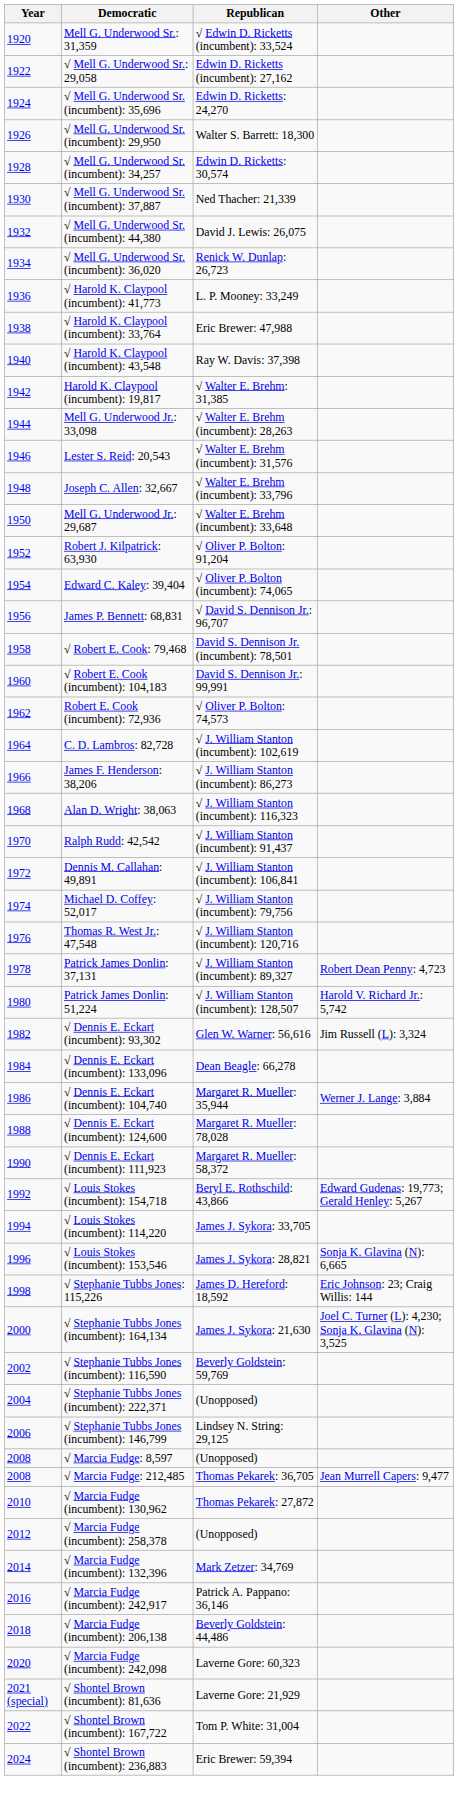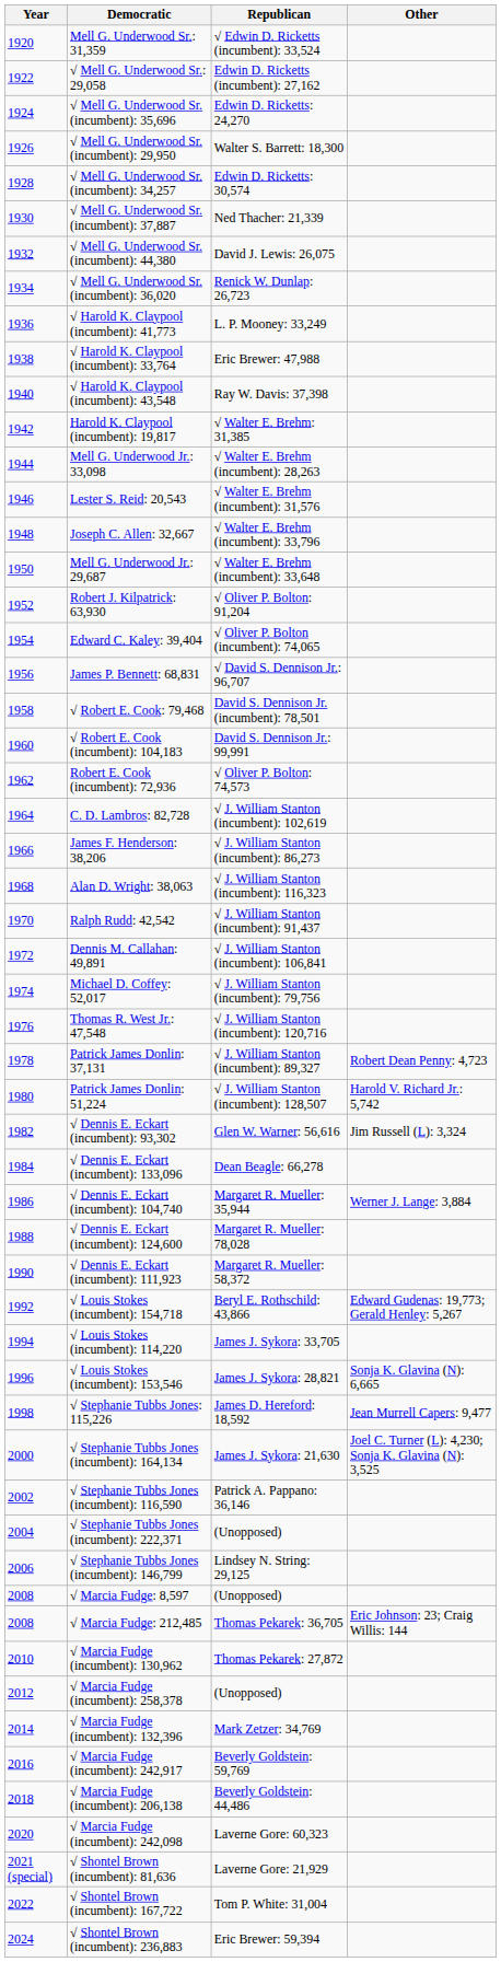 <table class=wikitable>
 <tr>
 <th>Year</th>
 <th>Democratic</th>
 <th>Republican</th>
 <th>Other</th>
 </tr>
 <tr>
 <td><a href='#'>1920</a></td>
 <td><a href='#'>Mell G. Underwood Sr.</a>: 31,359</td>
 <td>√ <a href='#'>Edwin D. Ricketts</a> (incumbent): 33,524</td>
 <td> </td>
 </tr>
 <tr>
 <td><a href='#'>1922</a></td>
 <td>√ <a href='#'>Mell G. Underwood Sr.</a>: 29,058</td>
 <td><a href='#'>Edwin D. Ricketts</a> (incumbent): 27,162</td>
 <td> </td>
 </tr>
 <tr>
 <td><a href='#'>1924</a></td>
 <td>√ <a href='#'>Mell G. Underwood Sr.</a> (incumbent): 35,696</td>
 <td><a href='#'>Edwin D. Ricketts</a>: 24,270</td>
 <td> </td>
 </tr>
 <tr>
 <td><a href='#'>1926</a></td>
 <td>√ <a href='#'>Mell G. Underwood Sr.</a> (incumbent): 29,950</td>
 <td>Walter S. Barrett: 18,300</td>
 <td> </td>
 </tr>
 <tr>
 <td><a href='#'>1928</a></td>
 <td>√ <a href='#'>Mell G. Underwood Sr.</a> (incumbent): 34,257</td>
 <td><a href='#'>Edwin D. Ricketts</a>: 30,574</td>
 <td> </td>
 </tr>
 <tr>
 <td><a href='#'>1930</a></td>
 <td>√ <a href='#'>Mell G. Underwood Sr.</a> (incumbent): 37,887</td>
 <td>Ned Thacher: 21,339</td>
 <td> </td>
 </tr>
 <tr>
 <td><a href='#'>1932</a></td>
 <td>√ <a href='#'>Mell G. Underwood Sr.</a> (incumbent): 44,380</td>
 <td>David J. Lewis: 26,075</td>
 <td> </td>
 </tr>
 <tr>
 <td><a href='#'>1934</a></td>
 <td>√ <a href='#'>Mell G. Underwood Sr.</a> (incumbent): 36,020</td>
 <td><a href='#'>Renick W. Dunlap</a>: 26,723</td>
 <td> </td>
 </tr>
 <tr>
 <td><a href='#'>1936</a></td>
 <td>√ <a href='#'>Harold K. Claypool</a> (incumbent): 41,773</td>
 <td>L. P. Mooney: 33,249</td>
 <td> </td>
 </tr>
 <tr>
 <td><a href='#'>1938</a></td>
 <td>√ <a href='#'>Harold K. Claypool</a> (incumbent): 33,764</td>
 <td>Eric Brewer: 47,988</td>
 <td> </td>
 </tr>
 <tr>
 <td><a href='#'>1940</a></td>
 <td>√ <a href='#'>Harold K. Claypool</a> (incumbent): 43,548</td>
 <td>Ray W. Davis: 37,398</td>
 <td> </td>
 </tr>
 <tr>
 <td><a href='#'>1942</a></td>
 <td><a href='#'>Harold K. Claypool</a> (incumbent): 19,817</td>
 <td>√ <a href='#'>Walter E. Brehm</a>: 31,385</td>
 <td> </td>
 </tr>
 <tr>
 <td><a href='#'>1944</a></td>
 <td><a href='#'>Mell G. Underwood Jr.</a>: 33,098</td>
 <td>√ <a href='#'>Walter E. Brehm</a> (incumbent): 28,263</td>
 <td> </td>
 </tr>
 <tr>
 <td><a href='#'>1946</a></td>
 <td><a href='#'>Lester S. Reid</a>: 20,543</td>
 <td>√ <a href='#'>Walter E. Brehm</a> (incumbent): 31,576</td>
 <td> </td>
 </tr>
 <tr>
 <td><a href='#'>1948</a></td>
 <td><a href='#'>Joseph C. Allen</a>: 32,667</td>
 <td>√ <a href='#'>Walter E. Brehm</a> (incumbent): 33,796</td>
 <td> </td>
 </tr>
 <tr>
 <td><a href='#'>1950</a></td>
 <td><a href='#'>Mell G. Underwood Jr.</a>: 29,687</td>
 <td>√ <a href='#'>Walter E. Brehm</a> (incumbent): 33,648</td>
 <td> </td>
 </tr>
 <tr>
 <td><a href='#'>1952</a></td>
 <td><a href='#'>Robert J. Kilpatrick</a>: 63,930</td>
 <td>√ <a href='#'>Oliver P. Bolton</a>: 91,204</td>
 <td> </td>
 </tr>
 <tr>
 <td><a href='#'>1954</a></td>
 <td><a href='#'>Edward C. Kaley</a>: 39,404</td>
 <td>√ <a href='#'>Oliver P. Bolton</a> (incumbent): 74,065</td>
 <td> </td>
 </tr>
 <tr>
 <td><a href='#'>1956</a></td>
 <td><a href='#'>James P. Bennett</a>: 68,831</td>
 <td>√ <a href='#'>David S. Dennison Jr.</a>: 96,707</td>
 <td> </td>
 </tr>
 <tr>
 <td><a href='#'>1958</a></td>
 <td>√ <a href='#'>Robert E. Cook</a>: 79,468</td>
 <td><a href='#'>David S. Dennison Jr.</a> (incumbent): 78,501</td>
 <td> </td>
 </tr>
 <tr>
 <td><a href='#'>1960</a></td>
 <td>√ <a href='#'>Robert E. Cook</a> (incumbent): 104,183</td>
 <td><a href='#'>David S. Dennison Jr.</a>: 99,991</td>
 <td> </td>
 </tr>
 <tr>
 <td><a href='#'>1962</a></td>
 <td><a href='#'>Robert E. Cook</a> (incumbent): 72,936</td>
 <td>√ <a href='#'>Oliver P. Bolton</a>: 74,573</td>
 <td> </td>
 </tr>
 <tr>
 <td><a href='#'>1964</a></td>
 <td><a href='#'>C. D. Lambros</a>: 82,728</td>
 <td>√ <a href='#'>J. William Stanton</a> (incumbent): 102,619</td>
 <td> </td>
 </tr>
 <tr>
 <td><a href='#'>1966</a></td>
 <td><a href='#'>James F. Henderson</a>: 38,206</td>
 <td>√ <a href='#'>J. William Stanton</a> (incumbent): 86,273</td>
 <td> </td>
 </tr>
 <tr>
 <td><a href='#'>1968</a></td>
 <td><a href='#'>Alan D. Wright</a>: 38,063</td>
 <td>√ <a href='#'>J. William Stanton</a> (incumbent): 116,323</td>
 <td> </td>
 </tr>
 <tr>
 <td><a href='#'>1970</a></td>
 <td><a href='#'>Ralph Rudd</a>: 42,542</td>
 <td>√ <a href='#'>J. William Stanton</a> (incumbent): 91,437</td>
 <td> </td>
 </tr>
 <tr>
 <td><a href='#'>1972</a></td>
 <td><a href='#'>Dennis M. Callahan</a>: 49,891</td>
 <td>√ <a href='#'>J. William Stanton</a> (incumbent): 106,841</td>
 <td> </td>
 </tr>
 <tr>
 <td><a href='#'>1974</a></td>
 <td><a href='#'>Michael D. Coffey</a>: 52,017</td>
 <td>√ <a href='#'>J. William Stanton</a> (incumbent): 79,756</td>
 <td> </td>
 </tr>
 <tr>
 <td><a href='#'>1976</a></td>
 <td><a href='#'>Thomas R. West Jr.</a>: 47,548</td>
 <td>√ <a href='#'>J. William Stanton</a> (incumbent): 120,716</td>
 <td> </td>
 </tr>
 <tr>
 <td><a href='#'>1978</a></td>
 <td><a href='#'>Patrick James Donlin</a>: 37,131</td>
 <td>√ <a href='#'>J. William Stanton</a> (incumbent): 89,327</td>
 <td><a href='#'>Robert Dean Penny</a>: 4,723</td>
 </tr>
 <tr>
 <td><a href='#'>1980</a></td>
 <td><a href='#'>Patrick James Donlin</a>: 51,224</td>
 <td>√ <a href='#'>J. William Stanton</a> (incumbent): 128,507</td>
 <td><a href='#'>Harold V. Richard Jr.</a>: 5,742</td>
 </tr>
 <tr>
 <td><a href='#'>1982</a></td>
 <td>√ <a href='#'>Dennis E. Eckart</a> (incumbent): 93,302</td>
 <td><a href='#'>Glen W. Warner</a>: 56,616</td>
 <td>Jim Russell (<a href='#'>L</a>): 3,324</td>
 </tr>
 <tr>
 <td><a href='#'>1984</a></td>
 <td>√ <a href='#'>Dennis E. Eckart</a> (incumbent): 133,096</td>
 <td><a href='#'>Dean Beagle</a>: 66,278</td>
 <td> </td>
 </tr>
 <tr>
 <td><a href='#'>1986</a></td>
 <td>√ <a href='#'>Dennis E. Eckart</a> (incumbent): 104,740</td>
 <td><a href='#'>Margaret R. Mueller</a>: 35,944</td>
 <td><a href='#'>Werner J. Lange</a>: 3,884</td>
 </tr>
 <tr>
 <td><a href='#'>1988</a></td>
 <td>√ <a href='#'>Dennis E. Eckart</a> (incumbent): 124,600</td>
 <td><a href='#'>Margaret R. Mueller</a>: 78,028</td>
 <td> </td>
 </tr>
 <tr>
 <td><a href='#'>1990</a></td>
 <td>√ <a href='#'>Dennis E. Eckart</a> (incumbent): 111,923</td>
 <td><a href='#'>Margaret R. Mueller</a>: 58,372</td>
 <td> </td>
 </tr>
 <tr>
 <td><a href='#'>1992</a></td>
 <td>√ <a href='#'>Louis Stokes</a> (incumbent): 154,718</td>
 <td><a href='#'>Beryl E. Rothschild</a>: 43,866</td>
 <td><a href='#'>Edward Gudenas</a>: 19,773; <a href='#'>Gerald Henley</a>: 5,267</td>
 </tr>
 <tr>
 <td><a href='#'>1994</a></td>
 <td>√ <a href='#'>Louis Stokes</a> (incumbent): 114,220</td>
 <td><a href='#'>James J. Sykora</a>: 33,705</td>
 <td> </td>
 </tr>
 <tr>
 <td><a href='#'>1996</a></td>
 <td>√ <a href='#'>Louis Stokes</a> (incumbent): 153,546</td>
 <td><a href='#'>James J. Sykora</a>: 28,821</td>
 <td><a href='#'>Sonja K. Glavina</a> (<a href='#'>N</a>): 6,665</td>
 </tr>
 <tr>
 <td><a href='#'>1998</a></td>
 <td>√ <a href='#'>Stephanie Tubbs Jones</a>: 115,226</td>
 <td><a href='#'>James D. Hereford</a>: 18,592</td>
-<td><a href='#'>Eric Johnson</a>: 23; Craig Willis: 144  </td>
+<td><a href='#'>Jean Murrell Capers</a>: 9,477</td>
 </tr>
 <tr>
 <td><a href='#'>2000</a></td>
 <td>√ <a href='#'>Stephanie Tubbs Jones</a> (incumbent): 164,134</td>
 <td><a href='#'>James J. Sykora</a>: 21,630</td>
 <td><a href='#'>Joel C. Turner</a> (<a href='#'>L</a>): 4,230; <a href='#'>Sonja K. Glavina</a> (<a href='#'>N</a>): 3,525</td>
 </tr>
 <tr>
 <td><a href='#'>2002</a></td>
 <td>√ <a href='#'>Stephanie Tubbs Jones</a> (incumbent): 116,590</td>
-<td><a href='#'>Beverly Goldstein</a>: 59,769</td>
+<td>Patrick A. Pappano: 36,146</td>
 <td> </td>
 </tr>
 <tr>
 <td><a href='#'>2004</a></td>
 <td>√ <a href='#'>Stephanie Tubbs Jones</a> (incumbent): 222,371</td>
 <td>(Unopposed)</td>
 <td> </td>
 </tr>
 <tr>
 <td><a href='#'>2006</a></td>
 <td>√ <a href='#'>Stephanie Tubbs Jones</a> (incumbent): 146,799</td>
 <td>Lindsey N. String: 29,125</td>
 <td> </td>
 </tr>
 <tr>
 <td><a href='#'>2008</a></td>
 <td>√ <a href='#'>Marcia Fudge</a>: 8,597</td>
 <td>(Unopposed)</td>
 <td> </td>
 </tr>
 <tr>
 <td><a href='#'>2008</a></td>
 <td>√ <a href='#'>Marcia Fudge</a>: 212,485</td>
 <td><a href='#'>Thomas Pekarek</a>: 36,705</td>
-<td><a href='#'>Jean Murrell Capers</a>: 9,477</td>
+<td><a href='#'>Eric Johnson</a>: 23; Craig Willis: 144  </td>
 </tr>
 <tr>
 <td><a href='#'>2010</a></td>
 <td>√ <a href='#'>Marcia Fudge</a> (incumbent): 130,962</td>
 <td><a href='#'>Thomas Pekarek</a>: 27,872</td>
 <td> </td>
 </tr>
 <tr>
 <td><a href='#'>2012</a></td>
 <td>√ <a href='#'>Marcia Fudge</a> (incumbent): 258,378</td>
 <td>(Unopposed)</td>
 <td> </td>
 </tr>
 <tr>
 <td><a href='#'>2014</a></td>
 <td>√ <a href='#'>Marcia Fudge</a> (incumbent): 132,396</td>
 <td><a href='#'>Mark Zetzer</a>: 34,769</td>
 <td> </td>
 </tr>
 <tr>
 <td><a href='#'>2016</a></td>
 <td>√ <a href='#'>Marcia Fudge</a> (incumbent): 242,917</td>
-<td>Patrick A. Pappano: 36,146</td>
+<td><a href='#'>Beverly Goldstein</a>: 59,769</td>
 <td> </td>
 </tr>
 <tr>
 <td><a href='#'>2018</a></td>
 <td>√ <a href='#'>Marcia Fudge</a> (incumbent): 206,138</td>
 <td><a href='#'>Beverly Goldstein</a>: 44,486</td>
 <td> </td>
 </tr>
 <tr>
 <td><a href='#'>2020</a></td>
 <td>√ <a href='#'>Marcia Fudge</a> (incumbent): 242,098</td>
 <td>Laverne Gore: 60,323</td>
 <td></td>
 </tr>
 <tr>
 <td><a href='#'>2021 (special)</a></td>
 <td>√ <a href='#'>Shontel Brown</a> (incumbent): 81,636</td>
 <td>Laverne Gore: 21,929</td>
 <td></td>
 </tr>
 <tr>
 <td><a href='#'>2022</a></td>
 <td>√ <a href='#'>Shontel Brown</a> (incumbent): 167,722</td>
 <td>Tom P. White: 31,004</td>
 <td></td>
 </tr>
 <tr>
 <td><a href='#'>2024</a></td>
 <td>√ <a href='#'>Shontel Brown</a> (incumbent): 236,883</td>
 <td>Eric Brewer: 59,394</td>
 </tr>
 </table>
